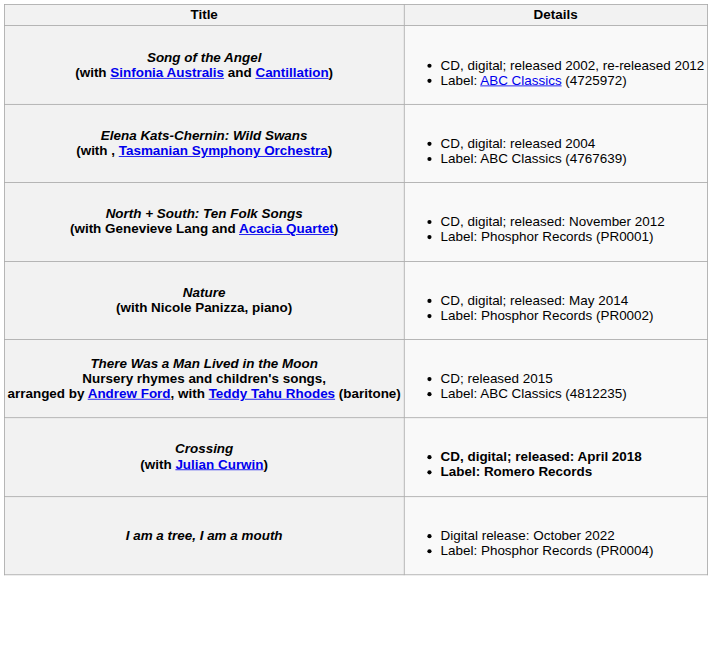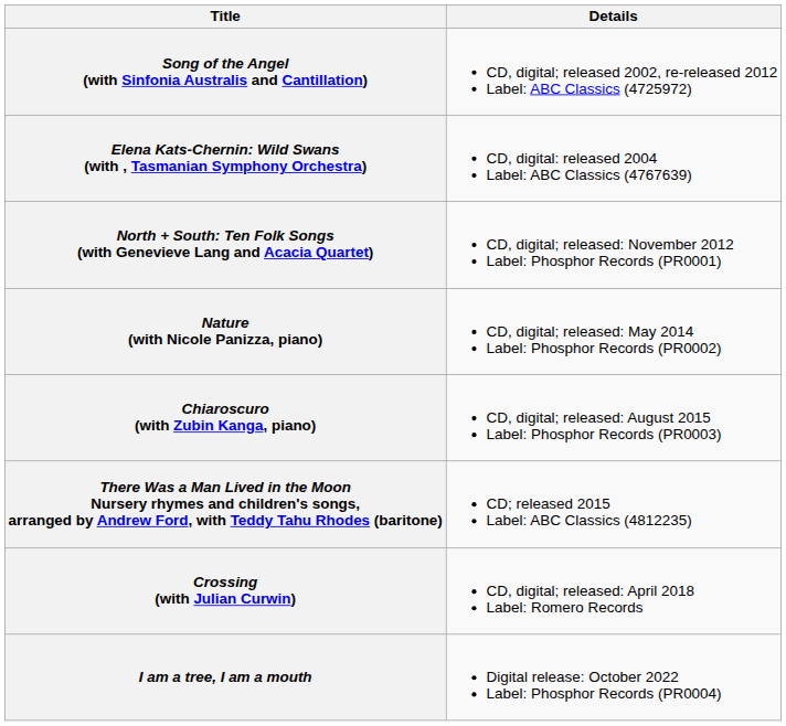 <table class="wikitable plainrowheaders">
 <tr>
 <th>Title</th>
 <th>Details</th>
 </tr>
 <tr>
 <th scope="row"><em>Song of the Angel</em><br>(with <a href='#'>Sinfonia Australis</a> and <a href='#'>Cantillation</a>)</th>
 <td><br><ul><li>CD, digital; released 2002, re-released 2012</li><li>Label: <a href='#'>ABC Classics</a> (4725972)</li></ul></td>
 </tr>
 <tr>
 <th scope="row"><em>Elena Kats-Chernin: Wild Swans</em><br>(with , <a href='#'>Tasmanian Symphony Orchestra</a>)</th>
 <td><br><ul><li>CD, digital: released 2004</li><li>Label: ABC Classics (4767639)</li></ul></td>
 </tr>
 <tr>
 <th scope="row"><em>North + South: Ten Folk Songs</em><br>(with Genevieve Lang and <a href='#'>Acacia Quartet</a>)</th>
 <td><br><ul><li>CD, digital; released: November 2012</li><li>Label: Phosphor Records (PR0001)</li></ul></td>
 </tr>
 <tr>
 <th scope="row"><em>Nature</em><br>(with Nicole Panizza, piano)</th>
 <td><br><ul><li>CD, digital; released: May 2014</li><li>Label: Phosphor Records (PR0002)</li></ul></td>
 </tr>
 <tr>
+<th scope="row"><em>Chiaroscuro</em><br>(with <a href='#'>Zubin Kanga</a>, piano)</th>
+<td><br><ul><li>CD, digital; released: August 2015</li><li>Label: Phosphor Records (PR0003)</li></ul></td>
+</tr>
+<tr>
 <th scope="row"><em>There Was a Man Lived in the Moon</em><br>Nursery rhymes and children's songs,<br>arranged by <a href='#'>Andrew Ford</a>, with <a href='#'>Teddy Tahu Rhodes</a> (baritone)</th>
 <td><br><ul><li>CD; released 2015</li><li>Label: ABC Classics (4812235)</li></ul></td>
 </tr>
 <tr>
 <th scope="row"><em>Crossing</em><br>(with <a href='#'>Julian Curwin</a>)</th>
-<td><strong><br><ul><li>CD, digital; released: April 2018</li><li>Label: Romero Records</li></ul></strong></td>
+<td><br><ul><li>CD, digital; released: April 2018</li><li>Label: Romero Records</li></ul></td>
 </tr>
 <tr>
 <th scope="row"><em>I am a tree, I am a mouth</em></th>
 <td><br><ul><li>Digital release: October 2022</li><li>Label: Phosphor Records (PR0004)</li></ul></td>
 </tr>
 </table>
